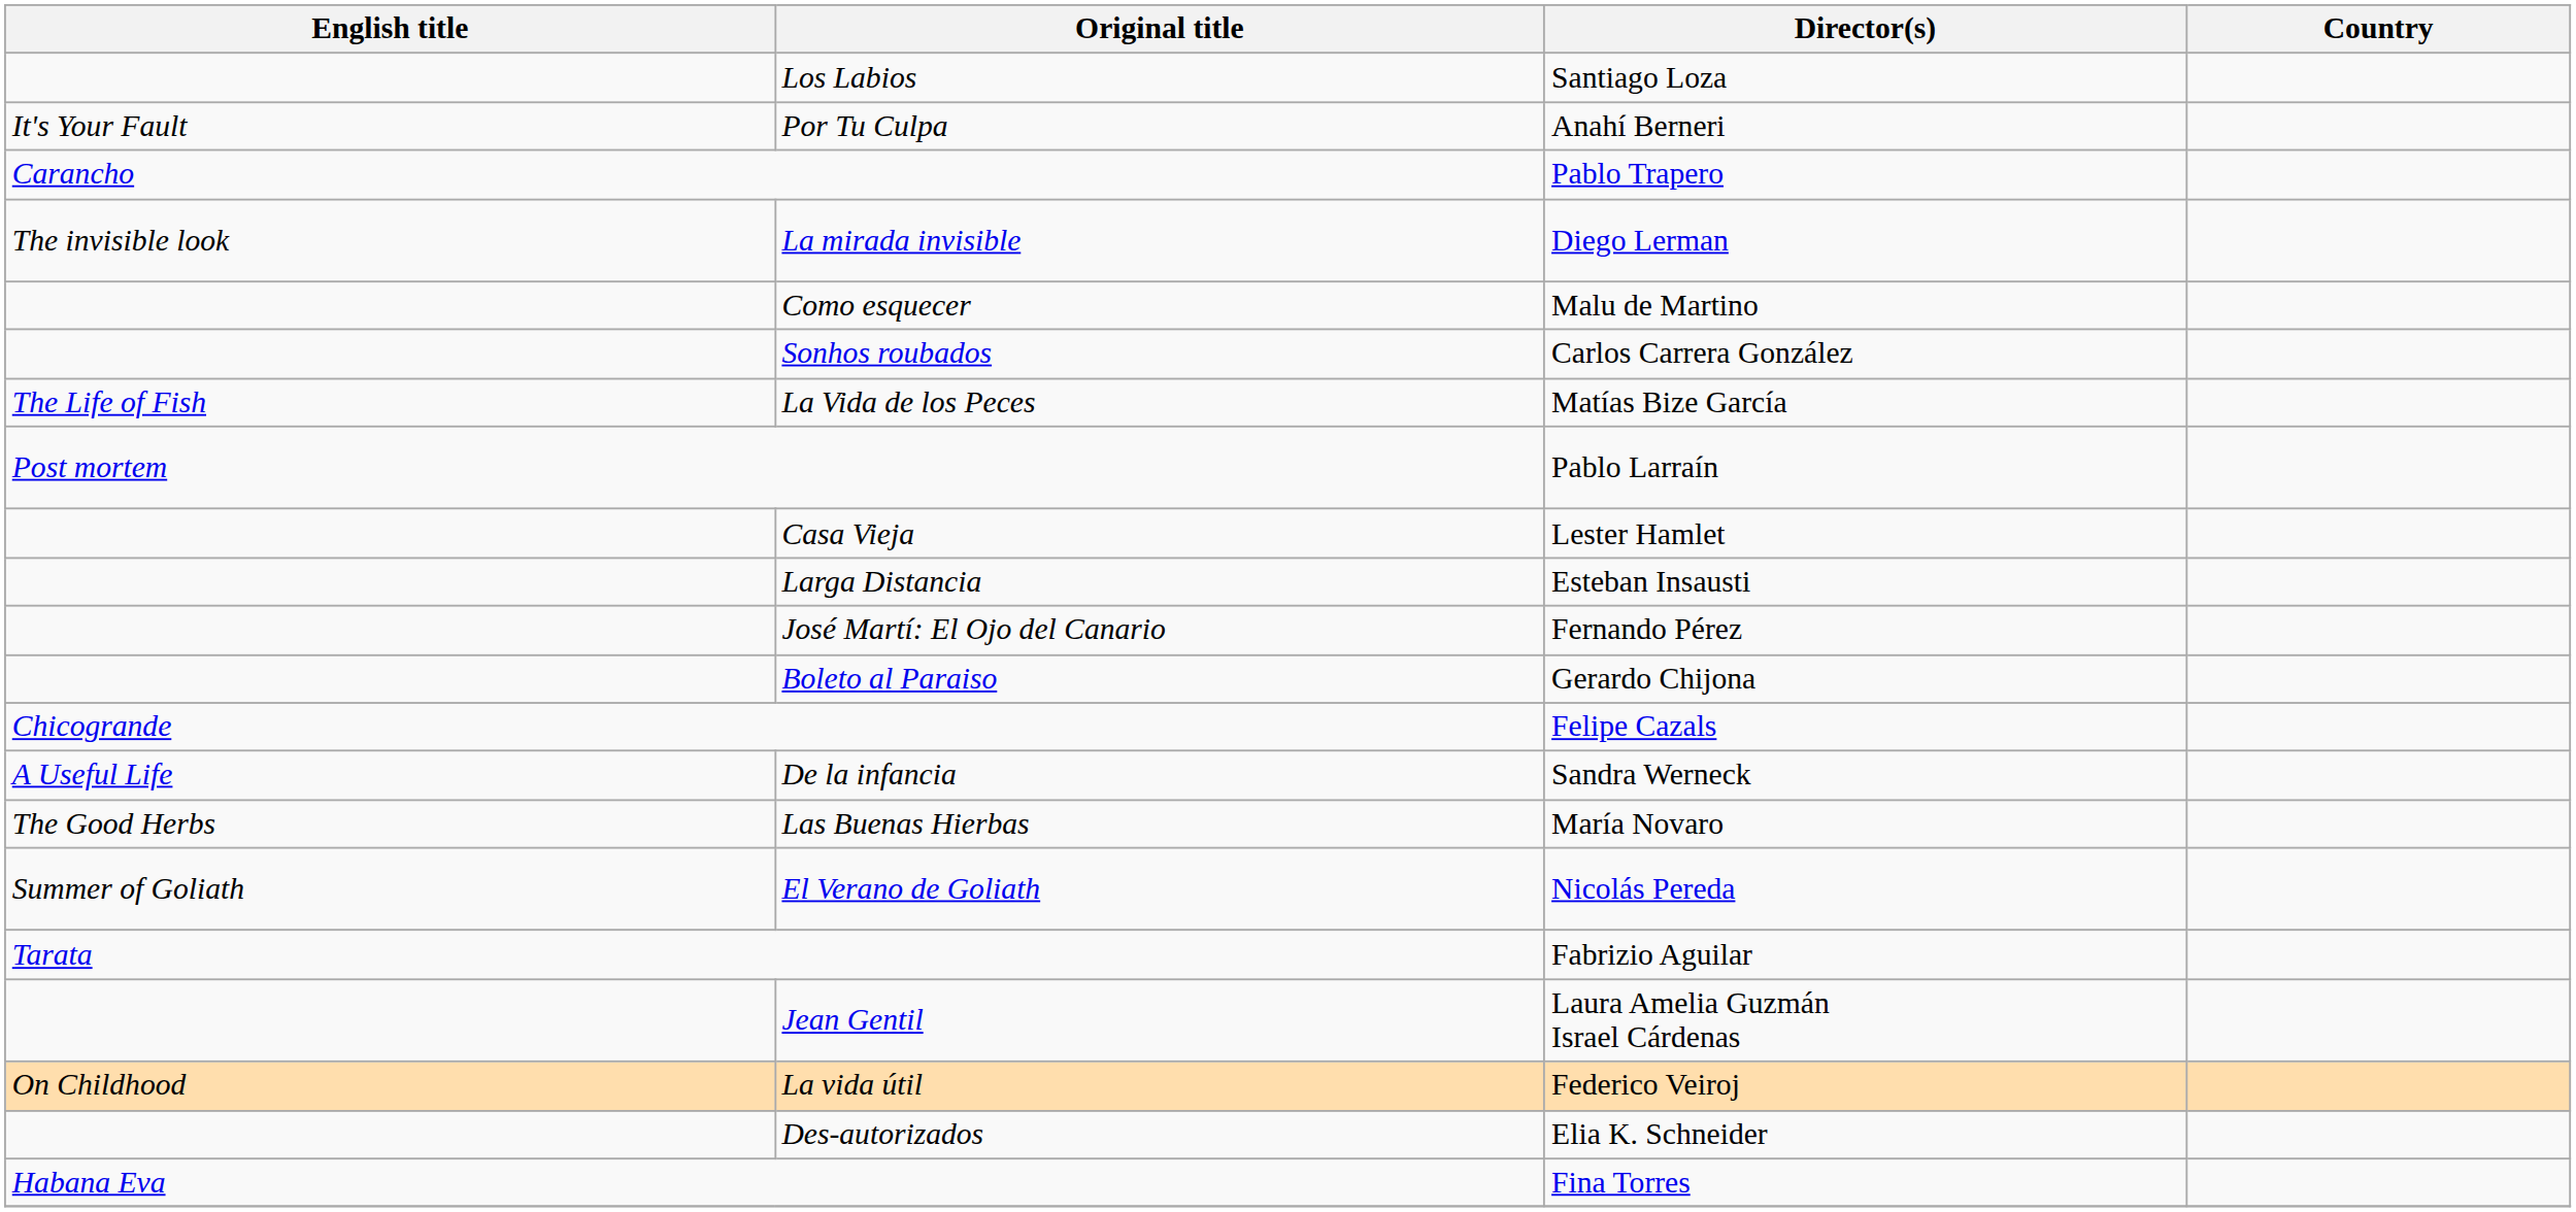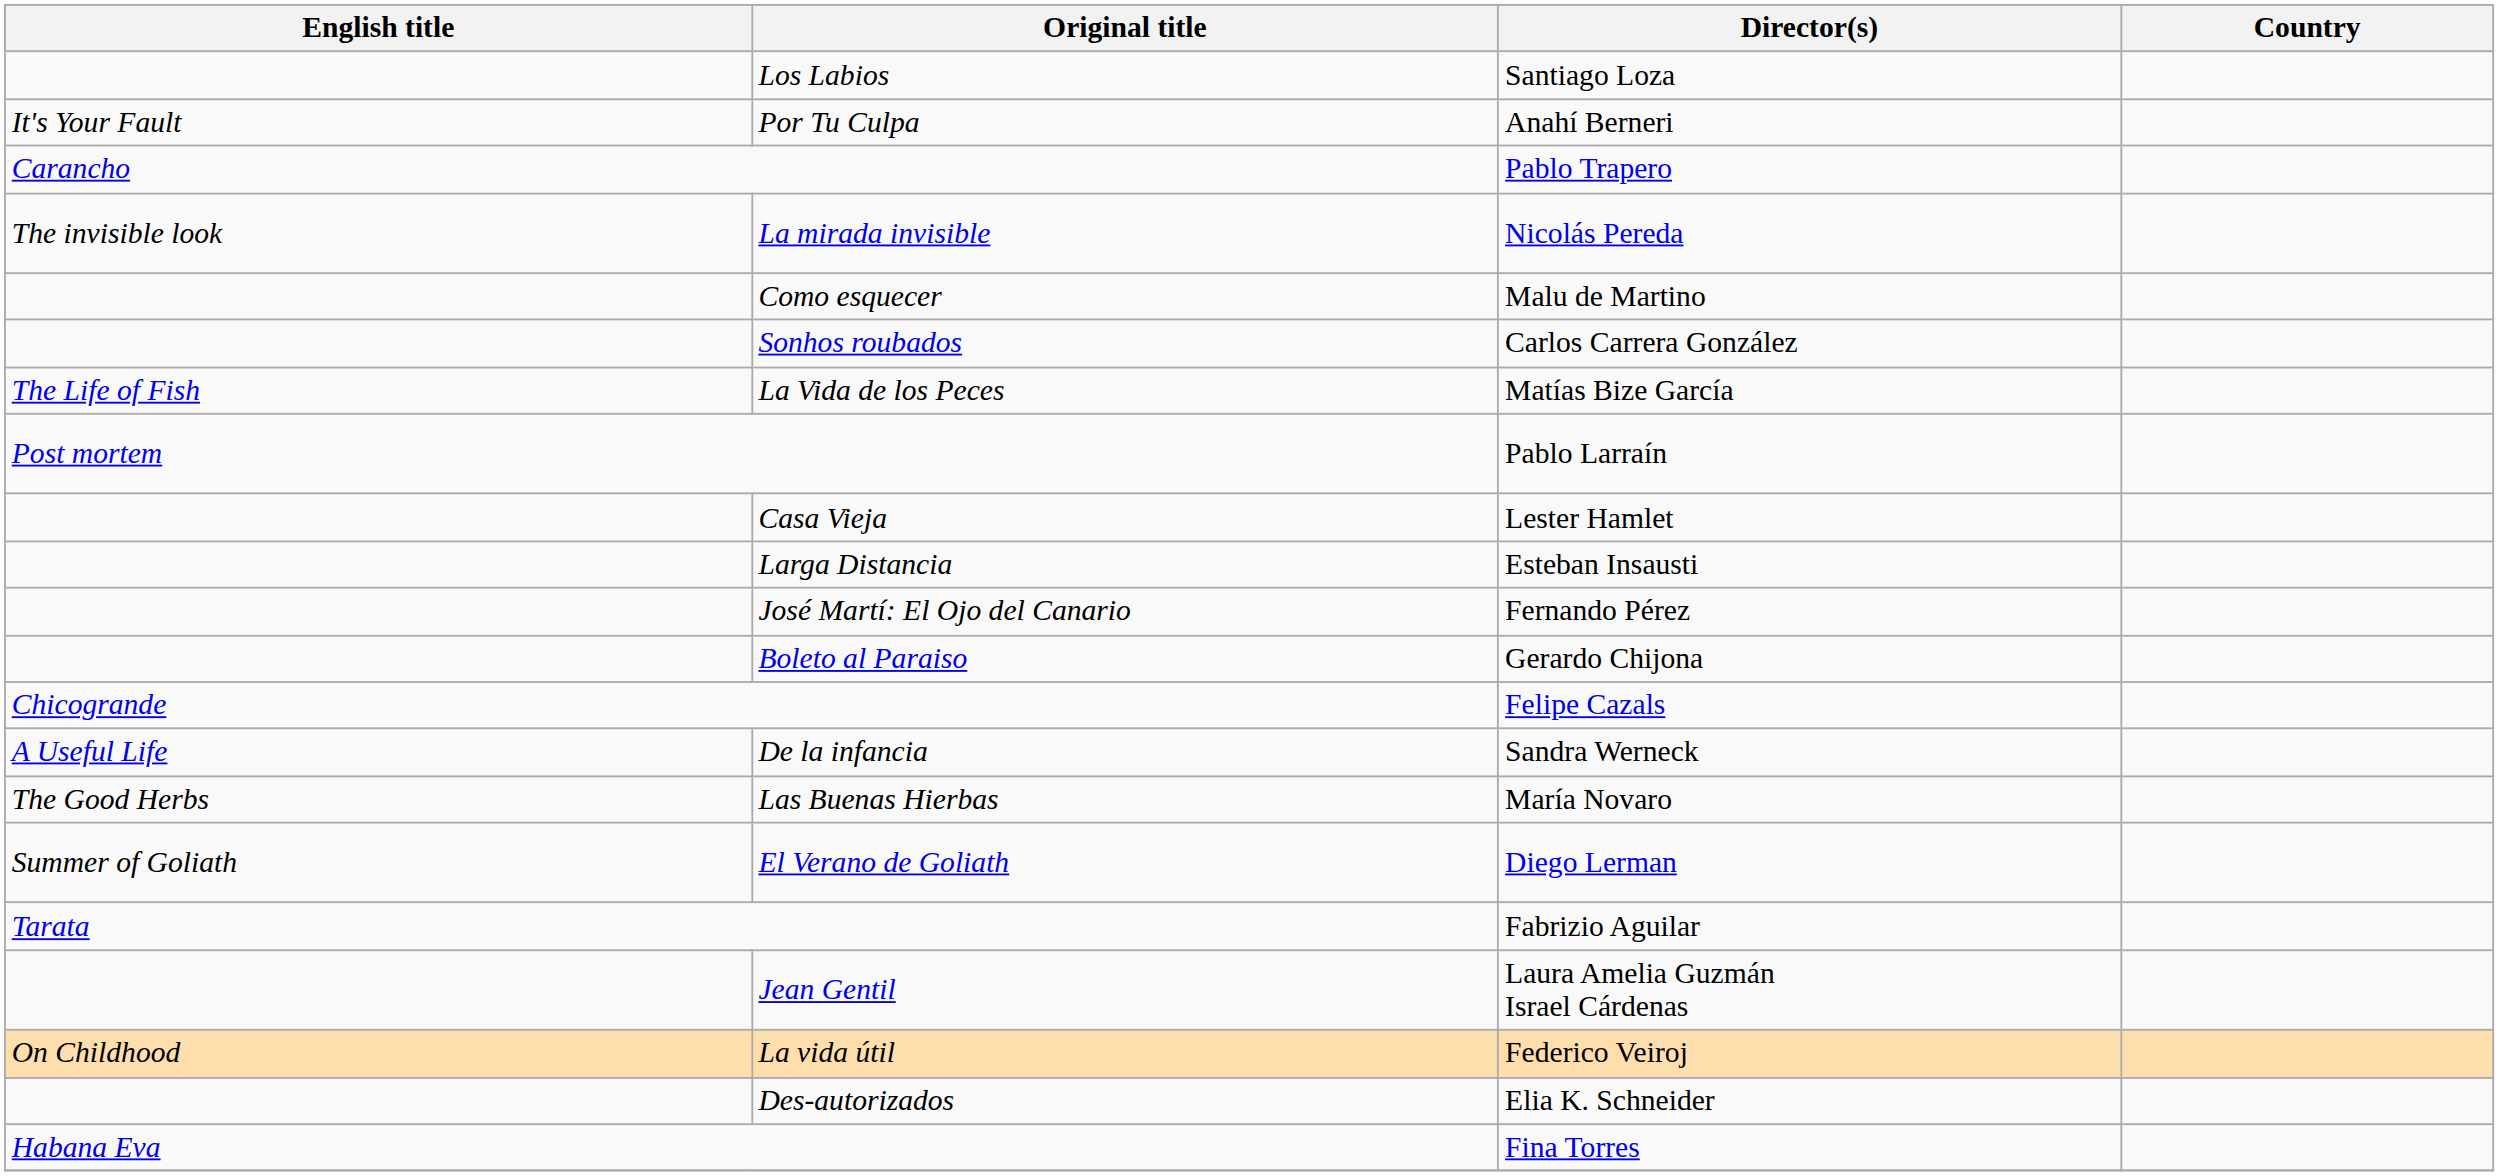 <table class="sortable wikitable" width="85%" cellpadding="5">
 <tr>
 <th width="30%">English title</th>
 <th width="30%">Original title</th>
 <th width="25%">Director(s)</th>
 <th width="15%">Country</th>
 </tr>
 <tr>
 <td></td>
 <td><em>Los Labios</em></td>
 <td>Santiago Loza</td>
 <td></td>
 </tr>
 <tr>
 <td><em>It's Your Fault</em></td>
 <td><em>Por Tu Culpa</em></td>
 <td>Anahí Berneri</td>
 <td><br></td>
 </tr>
 <tr>
 <td colspan="2"><em><a href='#'>Carancho</a></em></td>
 <td><a href='#'>Pablo Trapero</a></td>
 <td></td>
 </tr>
 <tr>
 <td><em>The invisible look</em></td>
 <td><em><a href='#'>La mirada invisible</a></em></td>
-<td><a href='#'>Diego Lerman</a></td>
+<td><a href='#'>Nicolás Pereda</a></td>
 <td><br><br></td>
 </tr>
 <tr>
 <td></td>
 <td><em>Como esquecer</em></td>
 <td>Malu de Martino</td>
 <td></td>
 </tr>
 <tr>
 <td></td>
 <td><em><a href='#'>Sonhos roubados</a></em></td>
 <td>Carlos Carrera González</td>
 <td></td>
 </tr>
 <tr>
 <td><em><a href='#'>The Life of Fish</a></em></td>
 <td><em>La Vida de los Peces</em></td>
 <td>Matías Bize García</td>
 <td></td>
 </tr>
 <tr>
 <td colspan="2"><em><a href='#'>Post mortem</a></em></td>
 <td>Pablo Larraín</td>
 <td><br><br></td>
 </tr>
 <tr>
 <td></td>
 <td><em>Casa Vieja</em></td>
 <td>Lester Hamlet</td>
 <td></td>
 </tr>
 <tr>
 <td></td>
 <td><em>Larga Distancia</em></td>
 <td>Esteban Insausti</td>
 <td></td>
 </tr>
 <tr>
 <td></td>
 <td><em>José Martí: El Ojo del Canario</em></td>
 <td>Fernando Pérez</td>
 <td><br></td>
 </tr>
 <tr>
 <td></td>
 <td><em><a href='#'>Boleto al Paraiso</a></em></td>
 <td>Gerardo Chijona</td>
 <td><br></td>
 </tr>
 <tr>
 <td colspan="2"><em><a href='#'>Chicogrande</a></em></td>
 <td><a href='#'>Felipe Cazals</a></td>
 <td></td>
 </tr>
 <tr>
 <td><em><a href='#'>A Useful Life</a></em></td>
 <td><em>De la infancia</em></td>
 <td>Sandra Werneck</td>
 <td></td>
 </tr>
 <tr>
 <td><em>The Good Herbs</em></td>
 <td><em>Las Buenas Hierbas</em></td>
 <td>María Novaro</td>
 <td></td>
 </tr>
 <tr>
 <td><em>Summer of Goliath</em></td>
 <td><em><a href='#'>El Verano de Goliath</a></em></td>
-<td><a href='#'>Nicolás Pereda</a></td>
+<td><a href='#'>Diego Lerman</a></td>
 <td><br><br></td>
 </tr>
 <tr>
 <td colspan="2"><em><a href='#'>Tarata</a></em></td>
 <td>Fabrizio Aguilar</td>
 <td></td>
 </tr>
 <tr>
 <td></td>
 <td><em><a href='#'>Jean Gentil</a></em></td>
 <td>Laura Amelia Guzmán<br>Israel Cárdenas</td>
 <td><br></td>
 </tr>
 <tr style="background:#FFDEAD;">
 <td><em>On Childhood</em></td>
 <td><em>La vida útil</em></td>
 <td>Federico Veiroj</td>
 <td></td>
 </tr>
 <tr>
 <td></td>
 <td><em>Des-autorizados</em></td>
 <td>Elia K. Schneider</td>
 <td></td>
 </tr>
 <tr>
 <td colspan="2"><em><a href='#'>Habana Eva</a></em></td>
 <td><a href='#'>Fina Torres</a></td>
 <td><br></td>
 </tr>
 <tr>
 </tr>
 </table>
